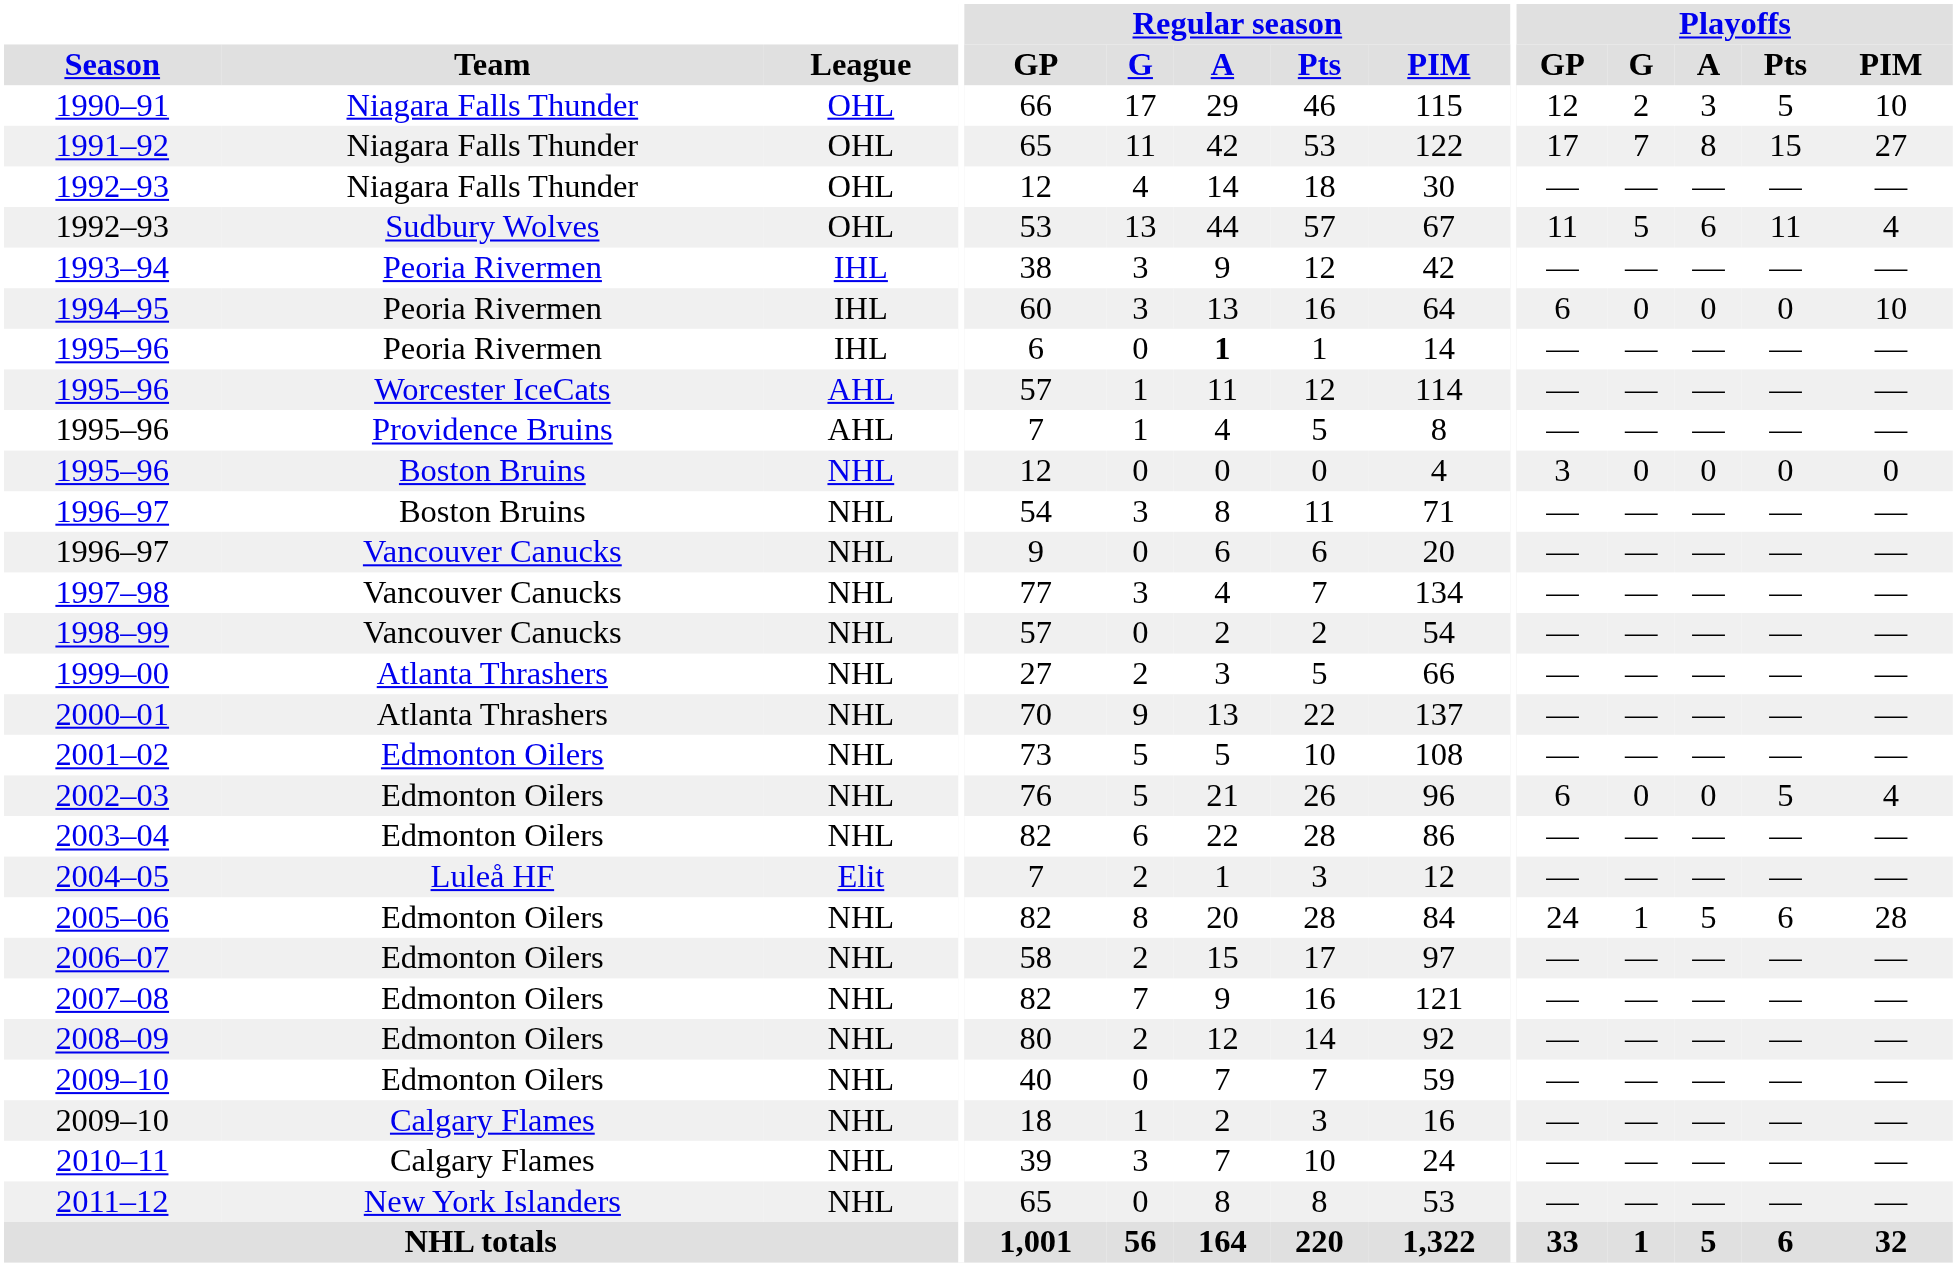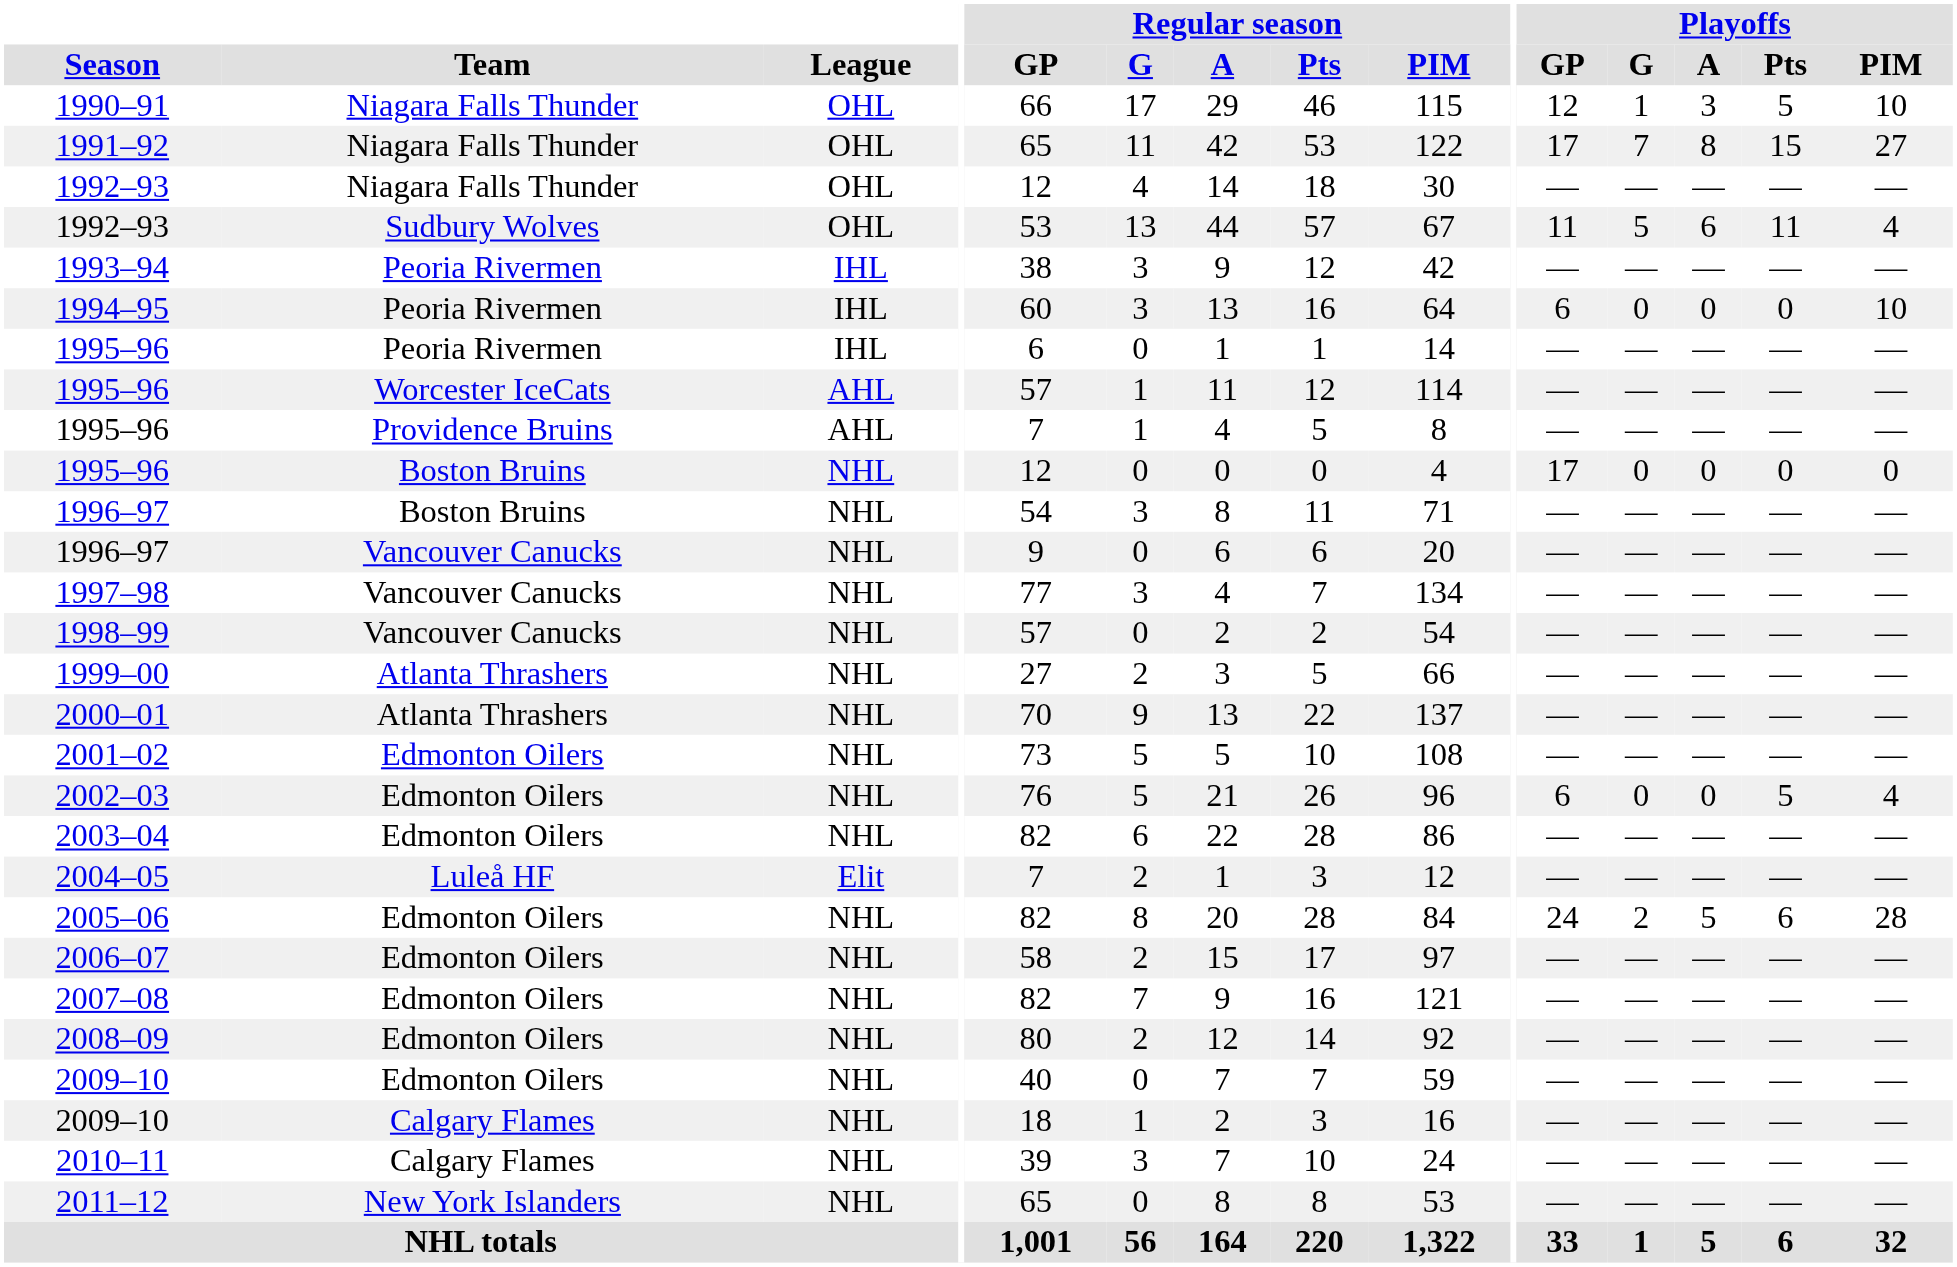 <table border="0" cellpadding="1" cellspacing="0" style="text-align:center; width:60em">
 <tr bgcolor="#e0e0e0">
 <th colspan="3" bgcolor="#ffffff"></th>
 <th rowspan="100" bgcolor="#ffffff"></th>
 <th colspan="5"><a href='#'>Regular season</a></th>
 <th rowspan="100" bgcolor="#ffffff"></th>
 <th colspan="5"><a href='#'>Playoffs</a></th>
 </tr>
 <tr bgcolor="#e0e0e0">
 <th><a href='#'>Season</a></th>
 <th>Team</th>
 <th>League</th>
 <th>GP</th>
 <th><a href='#'>G</a></th>
 <th><a href='#'>A</a></th>
 <th><a href='#'>Pts</a></th>
 <th><a href='#'>PIM</a></th>
 <th>GP</th>
 <th>G</th>
 <th>A</th>
 <th>Pts</th>
 <th>PIM</th>
 </tr>
 <tr>
 <td><a href='#'>1990–91</a></td>
 <td><a href='#'>Niagara Falls Thunder</a></td>
 <td><a href='#'>OHL</a></td>
 <td>66</td>
 <td>17</td>
 <td>29</td>
 <td>46</td>
 <td>115</td>
 <td>12</td>
-<td>2</td>
+<td>1</td>
 <td>3</td>
 <td>5</td>
 <td>10</td>
 </tr>
 <tr bgcolor="#f0f0f0">
 <td><a href='#'>1991–92</a></td>
 <td>Niagara Falls Thunder</td>
 <td>OHL</td>
 <td>65</td>
 <td>11</td>
 <td>42</td>
 <td>53</td>
 <td>122</td>
 <td>17</td>
 <td>7</td>
 <td>8</td>
 <td>15</td>
 <td>27</td>
 </tr>
 <tr>
 <td><a href='#'>1992–93</a></td>
 <td>Niagara Falls Thunder</td>
 <td>OHL</td>
 <td>12</td>
 <td>4</td>
 <td>14</td>
 <td>18</td>
 <td>30</td>
 <td>—</td>
 <td>—</td>
 <td>—</td>
 <td>—</td>
 <td>—</td>
 </tr>
 <tr bgcolor="#f0f0f0">
 <td>1992–93</td>
 <td><a href='#'>Sudbury Wolves</a></td>
 <td>OHL</td>
 <td>53</td>
 <td>13</td>
 <td>44</td>
 <td>57</td>
 <td>67</td>
 <td>11</td>
 <td>5</td>
 <td>6</td>
 <td>11</td>
 <td>4</td>
 </tr>
 <tr>
 <td><a href='#'>1993–94</a></td>
 <td><a href='#'>Peoria Rivermen</a></td>
 <td><a href='#'>IHL</a></td>
 <td>38</td>
 <td>3</td>
 <td>9</td>
 <td>12</td>
 <td>42</td>
 <td>—</td>
 <td>—</td>
 <td>—</td>
 <td>—</td>
 <td>—</td>
 </tr>
 <tr bgcolor="#f0f0f0">
 <td><a href='#'>1994–95</a></td>
 <td>Peoria Rivermen</td>
 <td>IHL</td>
 <td>60</td>
 <td>3</td>
 <td>13</td>
 <td>16</td>
 <td>64</td>
 <td>6</td>
 <td>0</td>
 <td>0</td>
 <td>0</td>
 <td>10</td>
 </tr>
 <tr>
 <td><a href='#'>1995–96</a></td>
 <td>Peoria Rivermen</td>
 <td>IHL</td>
 <td>6</td>
 <td>0</td>
-<td><strong>1</strong></td>
+<td>1</td>
 <td>1</td>
 <td>14</td>
 <td>—</td>
 <td>—</td>
 <td>—</td>
 <td>—</td>
 <td>—</td>
 </tr>
 <tr bgcolor="#f0f0f0">
 <td><a href='#'>1995–96</a></td>
 <td><a href='#'>Worcester IceCats</a></td>
 <td><a href='#'>AHL</a></td>
 <td>57</td>
 <td>1</td>
 <td>11</td>
 <td>12</td>
 <td>114</td>
 <td>—</td>
 <td>—</td>
 <td>—</td>
 <td>—</td>
 <td>—</td>
 </tr>
 <tr>
 <td>1995–96</td>
 <td><a href='#'>Providence Bruins</a></td>
 <td>AHL</td>
 <td>7</td>
 <td>1</td>
 <td>4</td>
 <td>5</td>
 <td>8</td>
 <td>—</td>
 <td>—</td>
 <td>—</td>
 <td>—</td>
 <td>—</td>
 </tr>
 <tr bgcolor="#f0f0f0">
 <td><a href='#'>1995–96</a></td>
 <td><a href='#'>Boston Bruins</a></td>
 <td><a href='#'>NHL</a></td>
 <td>12</td>
 <td>0</td>
 <td>0</td>
 <td>0</td>
 <td>4</td>
-<td>3</td>
+<td>17</td>
 <td>0</td>
 <td>0</td>
 <td>0</td>
 <td>0</td>
 </tr>
 <tr>
 <td><a href='#'>1996–97</a></td>
 <td>Boston Bruins</td>
 <td>NHL</td>
 <td>54</td>
 <td>3</td>
 <td>8</td>
 <td>11</td>
 <td>71</td>
 <td>—</td>
 <td>—</td>
 <td>—</td>
 <td>—</td>
 <td>—</td>
 </tr>
 <tr bgcolor="#f0f0f0">
 <td>1996–97</td>
 <td><a href='#'>Vancouver Canucks</a></td>
 <td>NHL</td>
 <td>9</td>
 <td>0</td>
 <td>6</td>
 <td>6</td>
 <td>20</td>
 <td>—</td>
 <td>—</td>
 <td>—</td>
 <td>—</td>
 <td>—</td>
 </tr>
 <tr>
 <td><a href='#'>1997–98</a></td>
 <td>Vancouver Canucks</td>
 <td>NHL</td>
 <td>77</td>
 <td>3</td>
 <td>4</td>
 <td>7</td>
 <td>134</td>
 <td>—</td>
 <td>—</td>
 <td>—</td>
 <td>—</td>
 <td>—</td>
 </tr>
 <tr bgcolor="#f0f0f0">
 <td><a href='#'>1998–99</a></td>
 <td>Vancouver Canucks</td>
 <td>NHL</td>
 <td>57</td>
 <td>0</td>
 <td>2</td>
 <td>2</td>
 <td>54</td>
 <td>—</td>
 <td>—</td>
 <td>—</td>
 <td>—</td>
 <td>—</td>
 </tr>
 <tr>
 <td><a href='#'>1999–00</a></td>
 <td><a href='#'>Atlanta Thrashers</a></td>
 <td>NHL</td>
 <td>27</td>
 <td>2</td>
 <td>3</td>
 <td>5</td>
 <td>66</td>
 <td>—</td>
 <td>—</td>
 <td>—</td>
 <td>—</td>
 <td>—</td>
 </tr>
 <tr bgcolor="#f0f0f0">
 <td><a href='#'>2000–01</a></td>
 <td>Atlanta Thrashers</td>
 <td>NHL</td>
 <td>70</td>
 <td>9</td>
 <td>13</td>
 <td>22</td>
 <td>137</td>
 <td>—</td>
 <td>—</td>
 <td>—</td>
 <td>—</td>
 <td>—</td>
 </tr>
 <tr>
 <td><a href='#'>2001–02</a></td>
 <td><a href='#'>Edmonton Oilers</a></td>
 <td>NHL</td>
 <td>73</td>
 <td>5</td>
 <td>5</td>
 <td>10</td>
 <td>108</td>
 <td>—</td>
 <td>—</td>
 <td>—</td>
 <td>—</td>
 <td>—</td>
 </tr>
 <tr bgcolor="#f0f0f0">
 <td><a href='#'>2002–03</a></td>
 <td>Edmonton Oilers</td>
 <td>NHL</td>
 <td>76</td>
 <td>5</td>
 <td>21</td>
 <td>26</td>
 <td>96</td>
 <td>6</td>
 <td>0</td>
 <td>0</td>
 <td>5</td>
 <td>4</td>
 </tr>
 <tr>
 <td><a href='#'>2003–04</a></td>
 <td>Edmonton Oilers</td>
 <td>NHL</td>
 <td>82</td>
 <td>6</td>
 <td>22</td>
 <td>28</td>
 <td>86</td>
 <td>—</td>
 <td>—</td>
 <td>—</td>
 <td>—</td>
 <td>—</td>
 </tr>
 <tr bgcolor="#f0f0f0">
 <td><a href='#'>2004–05</a></td>
 <td><a href='#'>Luleå HF</a></td>
 <td><a href='#'>Elit</a></td>
 <td>7</td>
 <td>2</td>
 <td>1</td>
 <td>3</td>
 <td>12</td>
 <td>—</td>
 <td>—</td>
 <td>—</td>
 <td>—</td>
 <td>—</td>
 </tr>
 <tr>
 <td><a href='#'>2005–06</a></td>
 <td>Edmonton Oilers</td>
 <td>NHL</td>
 <td>82</td>
 <td>8</td>
 <td>20</td>
 <td>28</td>
 <td>84</td>
 <td>24</td>
-<td>1</td>
+<td>2</td>
 <td>5</td>
 <td>6</td>
 <td>28</td>
 </tr>
 <tr bgcolor="#f0f0f0">
 <td><a href='#'>2006–07</a></td>
 <td>Edmonton Oilers</td>
 <td>NHL</td>
 <td>58</td>
 <td>2</td>
 <td>15</td>
 <td>17</td>
 <td>97</td>
 <td>—</td>
 <td>—</td>
 <td>—</td>
 <td>—</td>
 <td>—</td>
 </tr>
 <tr>
 <td><a href='#'>2007–08</a></td>
 <td>Edmonton Oilers</td>
 <td>NHL</td>
 <td>82</td>
 <td>7</td>
 <td>9</td>
 <td>16</td>
 <td>121</td>
 <td>—</td>
 <td>—</td>
 <td>—</td>
 <td>—</td>
 <td>—</td>
 </tr>
 <tr bgcolor="#f0f0f0">
 <td><a href='#'>2008–09</a></td>
 <td>Edmonton Oilers</td>
 <td>NHL</td>
 <td>80</td>
 <td>2</td>
 <td>12</td>
 <td>14</td>
 <td>92</td>
 <td>—</td>
 <td>—</td>
 <td>—</td>
 <td>—</td>
 <td>—</td>
 </tr>
 <tr>
 <td><a href='#'>2009–10</a></td>
 <td>Edmonton Oilers</td>
 <td>NHL</td>
 <td>40</td>
 <td>0</td>
 <td>7</td>
 <td>7</td>
 <td>59</td>
 <td>—</td>
 <td>—</td>
 <td>—</td>
 <td>—</td>
 <td>—</td>
 </tr>
 <tr bgcolor="#f0f0f0">
 <td>2009–10</td>
 <td><a href='#'>Calgary Flames</a></td>
 <td>NHL</td>
 <td>18</td>
 <td>1</td>
 <td>2</td>
 <td>3</td>
 <td>16</td>
 <td>—</td>
 <td>—</td>
 <td>—</td>
 <td>—</td>
 <td>—</td>
 </tr>
 <tr>
 <td><a href='#'>2010–11</a></td>
 <td>Calgary Flames</td>
 <td>NHL</td>
 <td>39</td>
 <td>3</td>
 <td>7</td>
 <td>10</td>
 <td>24</td>
 <td>—</td>
 <td>—</td>
 <td>—</td>
 <td>—</td>
 <td>—</td>
 </tr>
 <tr bgcolor="#f0f0f0">
 <td><a href='#'>2011–12</a></td>
 <td><a href='#'>New York Islanders</a></td>
 <td>NHL</td>
 <td>65</td>
 <td>0</td>
 <td>8</td>
 <td>8</td>
 <td>53</td>
 <td>—</td>
 <td>—</td>
 <td>—</td>
 <td>—</td>
 <td>—</td>
 </tr>
 <tr bgcolor="#e0e0e0">
 <th colspan="3">NHL totals</th>
 <th>1,001</th>
 <th>56</th>
 <th>164</th>
 <th>220</th>
 <th>1,322</th>
 <th>33</th>
 <th>1</th>
 <th>5</th>
 <th>6</th>
 <th>32</th>
 </tr>
 </table>
